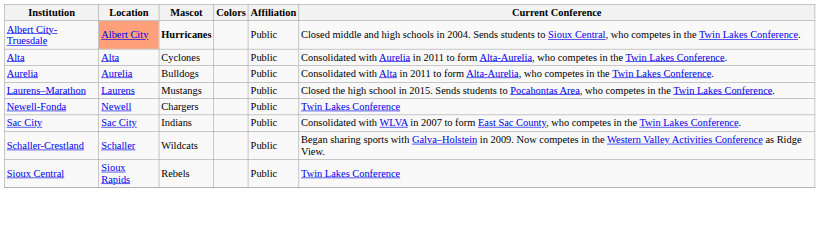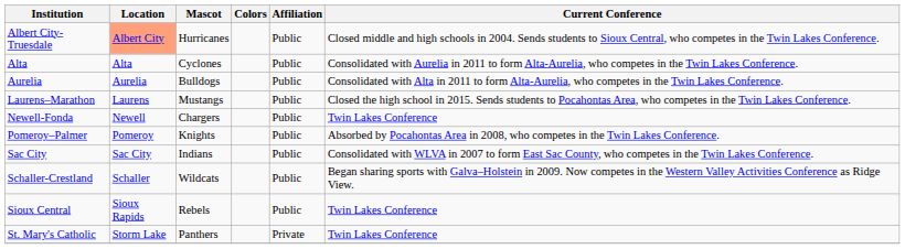 <table class="wikitable">
 <tr>
 <th>Institution</th>
 <th>Location</th>
 <th>Mascot</th>
 <th>Colors</th>
 <th>Affiliation</th>
 <th>Current Conference</th>
 </tr>
 <tr>
 <td><a href='#'>Albert City-Truesdale</a></td>
 <td style="background: lightsalmon;"><a href='#'>Albert City</a></td>
-<td><strong>Hurricanes</strong></td>
+<td>Hurricanes</td>
 <td> </td>
 <td>Public</td>
 <td>Closed middle and high schools in 2004. Sends students to <a href='#'>Sioux Central</a>, who competes in the <a href='#'>Twin Lakes Conference</a>.</td>
 </tr>
 <tr>
 <td><a href='#'>Alta</a></td>
 <td><a href='#'>Alta</a></td>
 <td>Cyclones</td>
 <td> </td>
 <td>Public</td>
 <td>Consolidated with <a href='#'>Aurelia</a> in 2011 to form <a href='#'>Alta-Aurelia</a>, who competes in the <a href='#'>Twin Lakes Conference</a>.</td>
 </tr>
 <tr>
 <td><a href='#'>Aurelia</a></td>
 <td><a href='#'>Aurelia</a></td>
 <td>Bulldogs</td>
 <td>  </td>
 <td>Public</td>
 <td>Consolidated with <a href='#'>Alta</a> in 2011 to form <a href='#'>Alta-Aurelia</a>, who competes in the <a href='#'>Twin Lakes Conference</a>.</td>
 </tr>
 <tr>
 <td><a href='#'>Laurens–Marathon</a></td>
 <td><a href='#'>Laurens</a></td>
 <td>Mustangs</td>
 <td> </td>
 <td>Public</td>
 <td>Closed the high school in 2015. Sends students to <a href='#'>Pocahontas Area</a>, who competes in the <a href='#'>Twin Lakes Conference</a>.</td>
 </tr>
 <tr>
 <td><a href='#'>Newell-Fonda</a></td>
 <td><a href='#'>Newell</a></td>
 <td>Chargers</td>
 <td> </td>
 <td>Public</td>
 <td><a href='#'>Twin Lakes Conference</a></td>
 </tr>
 <tr>
+<td><a href='#'>Pomeroy–Palmer</a></td>
+<td><a href='#'>Pomeroy</a></td>
+<td>Knights</td>
+<td> </td>
+<td>Public</td>
+<td>Absorbed by <a href='#'>Pocahontas Area</a> in 2008, who competes in the <a href='#'>Twin Lakes Conference</a>.</td>
+</tr>
+<tr>
 <td><a href='#'>Sac City</a></td>
 <td><a href='#'>Sac City</a></td>
 <td>Indians</td>
 <td> </td>
 <td>Public</td>
 <td>Consolidated with <a href='#'>WLVA</a> in 2007 to form <a href='#'>East Sac County</a>, who competes in the <a href='#'>Twin Lakes Conference</a>.</td>
 </tr>
 <tr>
 <td><a href='#'>Schaller-Crestland</a></td>
 <td><a href='#'>Schaller</a></td>
 <td>Wildcats</td>
 <td>  </td>
 <td>Public</td>
 <td>Began sharing sports with <a href='#'>Galva–Holstein</a> in 2009. Now competes in the <a href='#'>Western Valley Activities Conference</a> as Ridge View.</td>
 </tr>
 <tr>
 <td><a href='#'>Sioux Central</a></td>
 <td><a href='#'>Sioux Rapids</a></td>
 <td>Rebels</td>
 <td> </td>
 <td>Public</td>
 <td><a href='#'>Twin Lakes Conference</a></td>
 </tr>
 <tr>
+<td><a href='#'>St. Mary's Catholic</a></td>
+<td><a href='#'>Storm Lake</a></td>
+<td>Panthers</td>
+<td> </td>
+<td>Private</td>
+<td><a href='#'>Twin Lakes Conference</a></td>
+</tr>
+<tr>
 </tr>
 </table>
